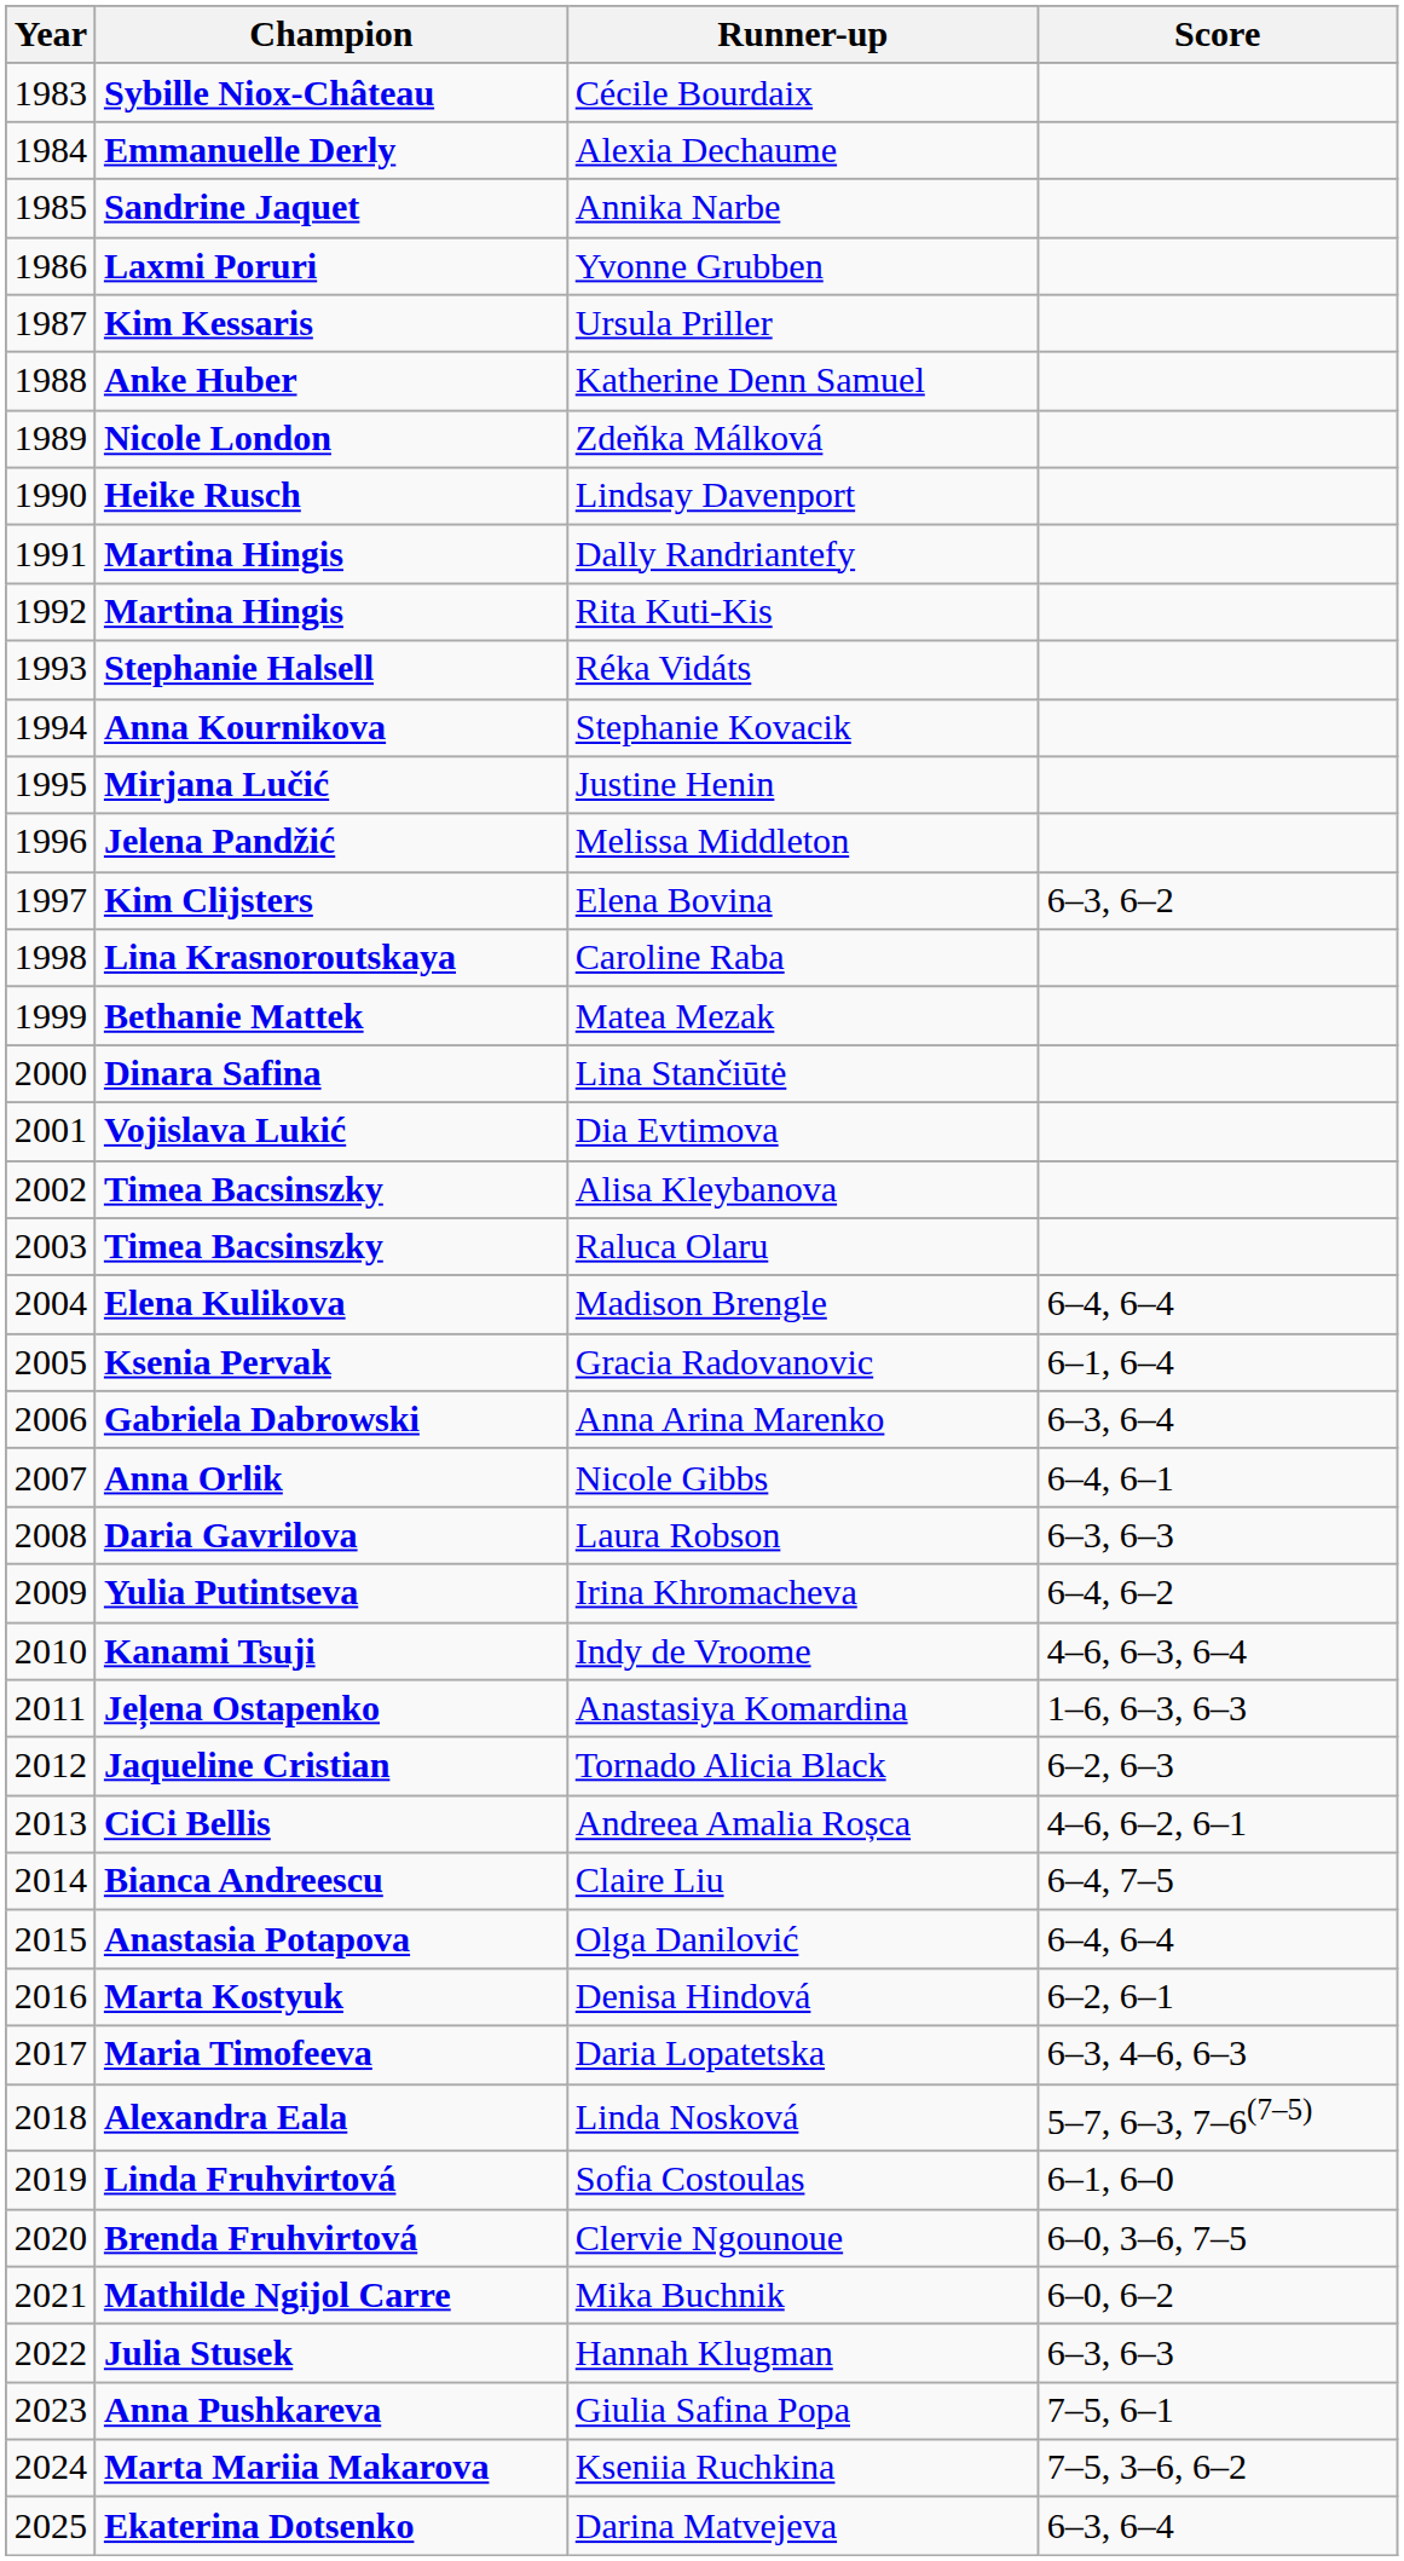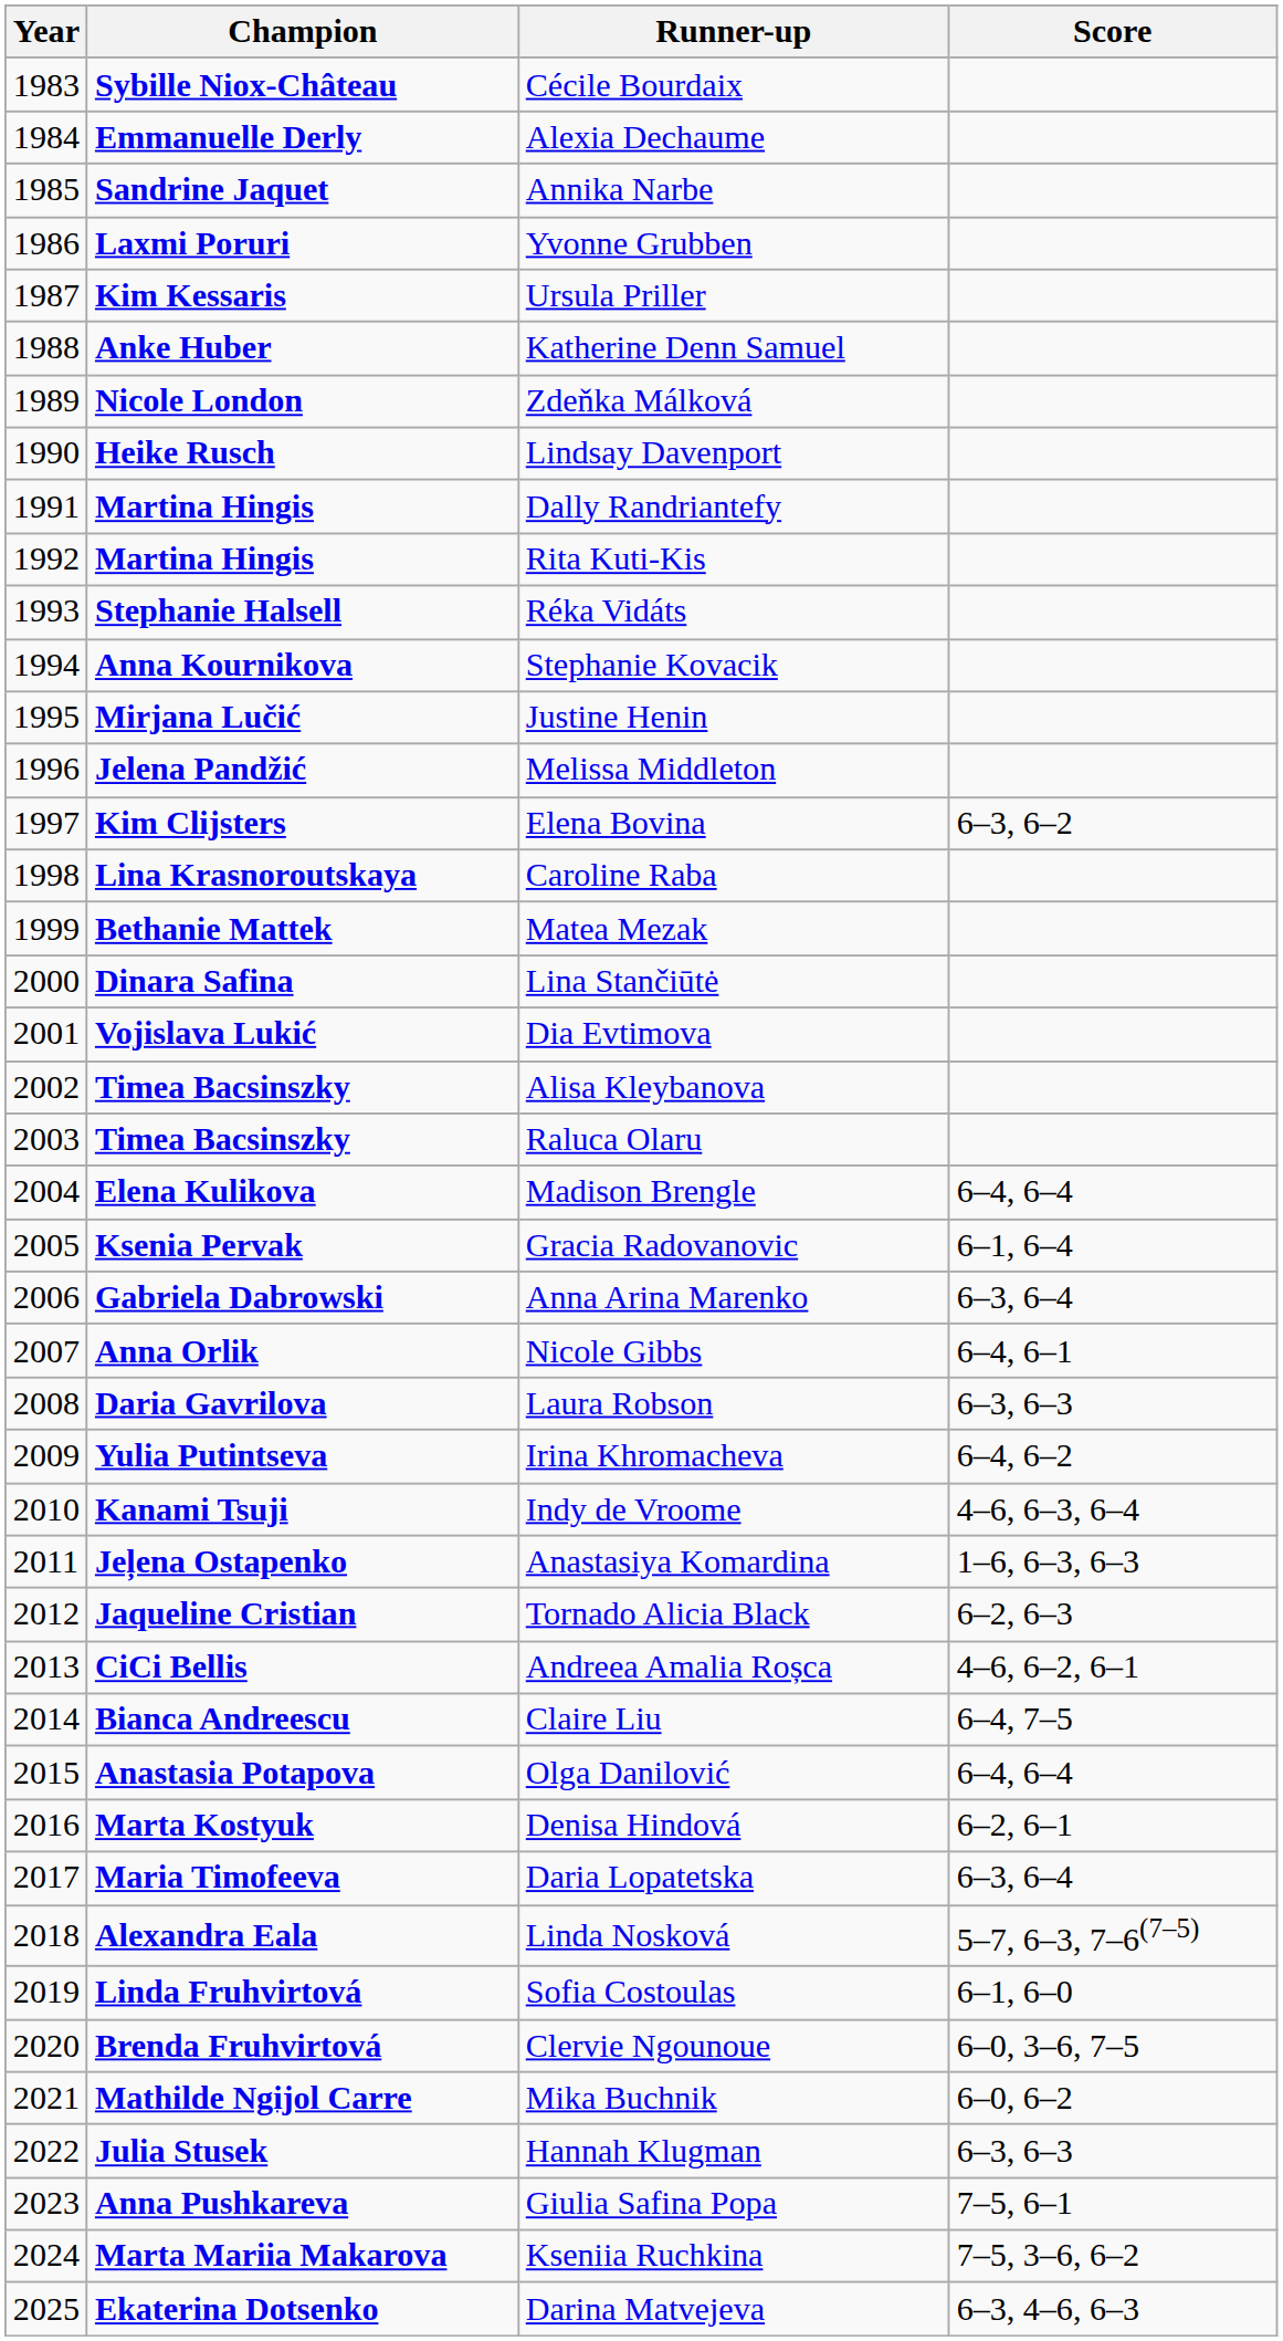 <table class="wikitable">
 <tr>
 <th>Year</th>
 <th width="200">Champion</th>
 <th width="200">Runner-up</th>
 <th width="150">Score</th>
 </tr>
 <tr>
 <td>1983</td>
 <td> <strong><a href='#'>Sybille Niox-Château</a></strong></td>
 <td> <a href='#'>Cécile Bourdaix</a></td>
 <td></td>
 </tr>
 <tr>
 <td>1984</td>
 <td> <strong><a href='#'>Emmanuelle Derly</a></strong></td>
 <td> <a href='#'>Alexia Dechaume</a></td>
 <td></td>
 </tr>
 <tr>
 <td>1985</td>
 <td> <strong><a href='#'>Sandrine Jaquet</a></strong></td>
 <td> <a href='#'>Annika Narbe</a></td>
 <td></td>
 </tr>
 <tr>
 <td>1986</td>
 <td> <strong><a href='#'>Laxmi Poruri</a></strong></td>
 <td> <a href='#'>Yvonne Grubben</a></td>
 <td></td>
 </tr>
 <tr>
 <td>1987</td>
 <td> <strong><a href='#'>Kim Kessaris</a></strong></td>
 <td> <a href='#'>Ursula Priller</a></td>
 <td></td>
 </tr>
 <tr>
 <td>1988</td>
 <td> <strong><a href='#'>Anke Huber</a></strong></td>
 <td> <a href='#'>Katherine Denn Samuel</a></td>
 <td></td>
 </tr>
 <tr>
 <td>1989</td>
 <td> <strong><a href='#'>Nicole London</a></strong></td>
 <td> <a href='#'>Zdeňka Málková</a></td>
 <td></td>
 </tr>
 <tr>
 <td>1990</td>
 <td> <strong><a href='#'>Heike Rusch</a></strong></td>
 <td> <a href='#'>Lindsay Davenport</a></td>
 <td></td>
 </tr>
 <tr>
 <td>1991</td>
 <td> <strong><a href='#'>Martina Hingis</a></strong></td>
 <td> <a href='#'>Dally Randriantefy</a></td>
 <td></td>
 </tr>
 <tr>
 <td>1992</td>
 <td> <strong><a href='#'>Martina Hingis</a></strong></td>
 <td> <a href='#'>Rita Kuti-Kis</a></td>
 <td></td>
 </tr>
 <tr>
 <td>1993</td>
 <td> <strong><a href='#'>Stephanie Halsell</a></strong></td>
 <td> <a href='#'>Réka Vidáts</a></td>
 <td></td>
 </tr>
 <tr>
 <td>1994</td>
 <td> <strong><a href='#'>Anna Kournikova</a></strong></td>
 <td> <a href='#'>Stephanie Kovacik</a></td>
 <td></td>
 </tr>
 <tr>
 <td>1995</td>
 <td> <strong><a href='#'>Mirjana Lučić</a></strong></td>
 <td> <a href='#'>Justine Henin</a></td>
 <td></td>
 </tr>
 <tr>
 <td>1996</td>
 <td> <strong><a href='#'>Jelena Pandžić</a></strong></td>
 <td> <a href='#'>Melissa Middleton</a></td>
 <td></td>
 </tr>
 <tr>
 <td>1997</td>
 <td> <strong><a href='#'>Kim Clijsters</a></strong></td>
 <td> <a href='#'>Elena Bovina</a></td>
 <td>6–3, 6–2</td>
 </tr>
 <tr>
 <td>1998</td>
 <td> <strong><a href='#'>Lina Krasnoroutskaya</a></strong></td>
 <td> <a href='#'>Caroline Raba</a></td>
 <td></td>
 </tr>
 <tr>
 <td>1999</td>
 <td> <strong><a href='#'>Bethanie Mattek</a></strong></td>
 <td> <a href='#'>Matea Mezak</a></td>
 <td></td>
 </tr>
 <tr>
 <td>2000</td>
 <td> <strong><a href='#'>Dinara Safina</a></strong></td>
 <td> <a href='#'>Lina Stančiūtė</a></td>
 <td></td>
 </tr>
 <tr>
 <td>2001</td>
 <td> <strong><a href='#'>Vojislava Lukić</a></strong></td>
 <td> <a href='#'>Dia Evtimova</a></td>
 <td></td>
 </tr>
 <tr>
 <td>2002</td>
 <td> <strong><a href='#'>Timea Bacsinszky</a></strong></td>
 <td> <a href='#'>Alisa Kleybanova</a></td>
 <td></td>
 </tr>
 <tr>
 <td>2003</td>
 <td> <strong><a href='#'>Timea Bacsinszky</a></strong></td>
 <td> <a href='#'>Raluca Olaru</a></td>
 <td></td>
 </tr>
 <tr>
 <td>2004</td>
 <td><strong> <a href='#'>Elena Kulikova</a></strong></td>
 <td> <a href='#'>Madison Brengle</a></td>
 <td>6–4, 6–4</td>
 </tr>
 <tr>
 <td>2005</td>
 <td> <strong><a href='#'>Ksenia Pervak</a></strong></td>
 <td> <a href='#'>Gracia Radovanovic</a></td>
 <td>6–1, 6–4</td>
 </tr>
 <tr>
 <td>2006</td>
 <td> <strong><a href='#'>Gabriela Dabrowski</a></strong></td>
 <td> <a href='#'>Anna Arina Marenko</a></td>
 <td>6–3, 6–4</td>
 </tr>
 <tr>
 <td>2007</td>
 <td> <strong><a href='#'>Anna Orlik</a></strong></td>
 <td> <a href='#'>Nicole Gibbs</a></td>
 <td>6–4, 6–1</td>
 </tr>
 <tr>
 <td>2008</td>
 <td> <strong><a href='#'>Daria Gavrilova</a></strong></td>
 <td> <a href='#'>Laura Robson</a></td>
 <td>6–3, 6–3</td>
 </tr>
 <tr>
 <td>2009</td>
 <td> <strong><a href='#'>Yulia Putintseva</a></strong></td>
 <td> <a href='#'>Irina Khromacheva</a></td>
 <td>6–4, 6–2</td>
 </tr>
 <tr>
 <td>2010</td>
 <td> <strong><a href='#'>Kanami Tsuji</a></strong></td>
 <td> <a href='#'>Indy de Vroome</a></td>
 <td>4–6, 6–3, 6–4</td>
 </tr>
 <tr>
 <td>2011</td>
 <td> <strong><a href='#'>Jeļena Ostapenko</a></strong></td>
 <td> <a href='#'>Anastasiya Komardina</a></td>
 <td>1–6, 6–3, 6–3</td>
 </tr>
 <tr>
 <td>2012</td>
 <td> <strong><a href='#'>Jaqueline Cristian</a></strong></td>
 <td> <a href='#'>Tornado Alicia Black</a></td>
 <td>6–2, 6–3</td>
 </tr>
 <tr>
 <td>2013</td>
 <td> <strong><a href='#'>CiCi Bellis</a></strong></td>
 <td> <a href='#'>Andreea Amalia Roșca</a></td>
 <td>4–6, 6–2, 6–1</td>
 </tr>
 <tr>
 <td>2014</td>
 <td> <strong><a href='#'>Bianca Andreescu</a></strong></td>
 <td> <a href='#'>Claire Liu</a></td>
 <td>6–4, 7–5</td>
 </tr>
 <tr>
 <td>2015</td>
 <td> <strong><a href='#'>Anastasia Potapova</a></strong></td>
 <td> <a href='#'>Olga Danilović</a></td>
 <td>6–4, 6–4</td>
 </tr>
 <tr>
 <td>2016</td>
 <td> <strong><a href='#'>Marta Kostyuk</a></strong></td>
 <td> <a href='#'>Denisa Hindová</a></td>
 <td>6–2, 6–1</td>
 </tr>
 <tr>
 <td>2017</td>
 <td> <strong><a href='#'>Maria Timofeeva</a></strong></td>
 <td> <a href='#'>Daria Lopatetska</a></td>
-<td>6–3, 4–6, 6–3</td>
+<td>6–3, 6–4</td>
 </tr>
 <tr>
 <td>2018</td>
 <td> <strong><a href='#'>Alexandra Eala</a></strong></td>
 <td> <a href='#'>Linda Nosková</a></td>
 <td>5–7, 6–3, 7–6<sup>(7–5)</sup></td>
 </tr>
 <tr>
 <td>2019</td>
 <td> <strong><a href='#'>Linda Fruhvirtová</a></strong></td>
 <td> <a href='#'>Sofia Costoulas</a></td>
 <td>6–1, 6–0</td>
 </tr>
 <tr>
 <td>2020</td>
 <td> <strong><a href='#'>Brenda Fruhvirtová</a></strong></td>
 <td> <a href='#'>Clervie Ngounoue</a></td>
 <td>6–0, 3–6, 7–5</td>
 </tr>
 <tr>
 <td>2021</td>
 <td> <strong><a href='#'>Mathilde Ngijol Carre</a></strong></td>
 <td> <a href='#'>Mika Buchnik</a></td>
 <td>6–0, 6–2</td>
 </tr>
 <tr>
 <td>2022</td>
 <td> <strong><a href='#'>Julia Stusek</a></strong></td>
 <td> <a href='#'>Hannah Klugman</a></td>
 <td>6–3, 6–3</td>
 </tr>
 <tr>
 <td>2023</td>
 <td> <strong><a href='#'>Anna Pushkareva</a></strong></td>
 <td> <a href='#'>Giulia Safina Popa</a></td>
 <td>7–5, 6–1</td>
 </tr>
 <tr>
 <td>2024</td>
 <td><strong> <a href='#'>Marta Mariia Makarova</a></strong></td>
 <td> <a href='#'>Kseniia Ruchkina</a></td>
 <td>7–5, 3–6, 6–2</td>
 </tr>
 <tr>
 <td>2025</td>
 <td> <strong><a href='#'>Ekaterina Dotsenko</a></strong></td>
 <td> <a href='#'>Darina Matvejeva</a></td>
-<td>6–3, 6–4</td>
+<td>6–3, 4–6, 6–3</td>
 </tr>
 </table>
